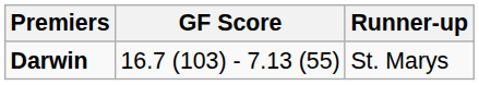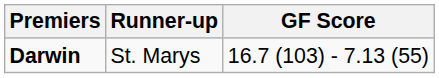 <table class="wikitable" style="text-align:left;">
 <tr style="background:#efefef;">
 <th>Premiers</th>
+<th>Runner-up</th>
 <th>GF Score</th>
-<th>Runner-up</th>
 </tr>
 <tr>
 <td><strong>Darwin</strong></td>
+<td>St. Marys</td>
 <td>16.7 (103) - 7.13 (55)</td>
-<td>St. Marys</td>
 </tr>
 </table>
